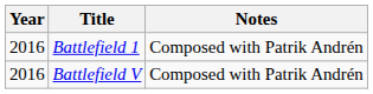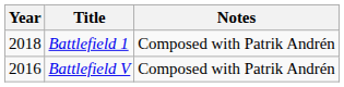 <table class="wikitable plainrowheaders">
 <tr>
 <th>Year</th>
 <th>Title</th>
 <th>Notes</th>
 </tr>
 <tr>
-<td>2016</td>
+<td>2018</td>
 <td><em><a href='#'>Battlefield 1</a></em></td>
 <td>Composed with Patrik Andrén</td>
 </tr>
 <tr>
 <td>2016</td>
 <td><em><a href='#'>Battlefield V</a></em></td>
 <td>Composed with Patrik Andrén</td>
 </tr>
 </table>
